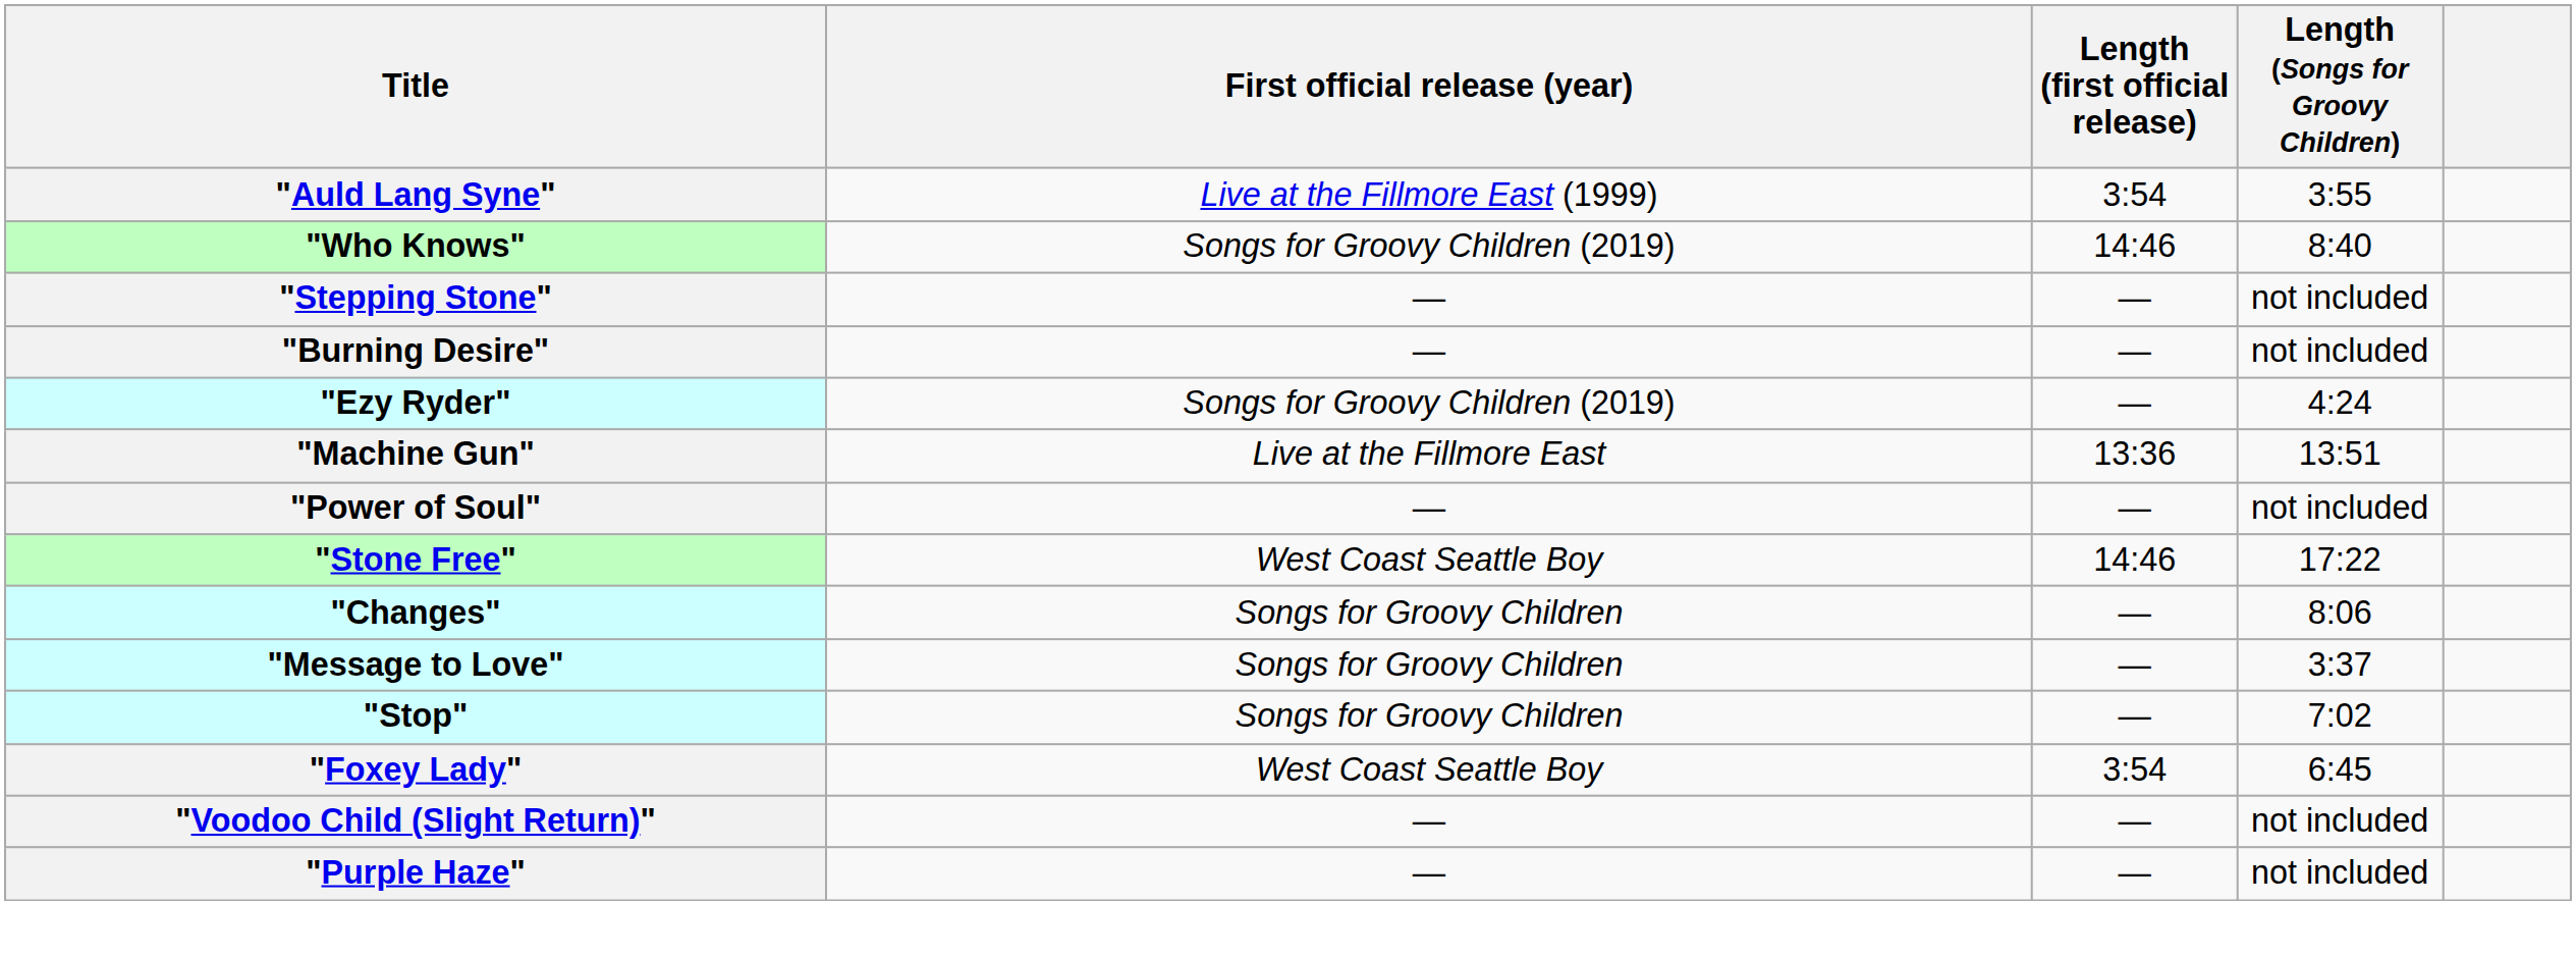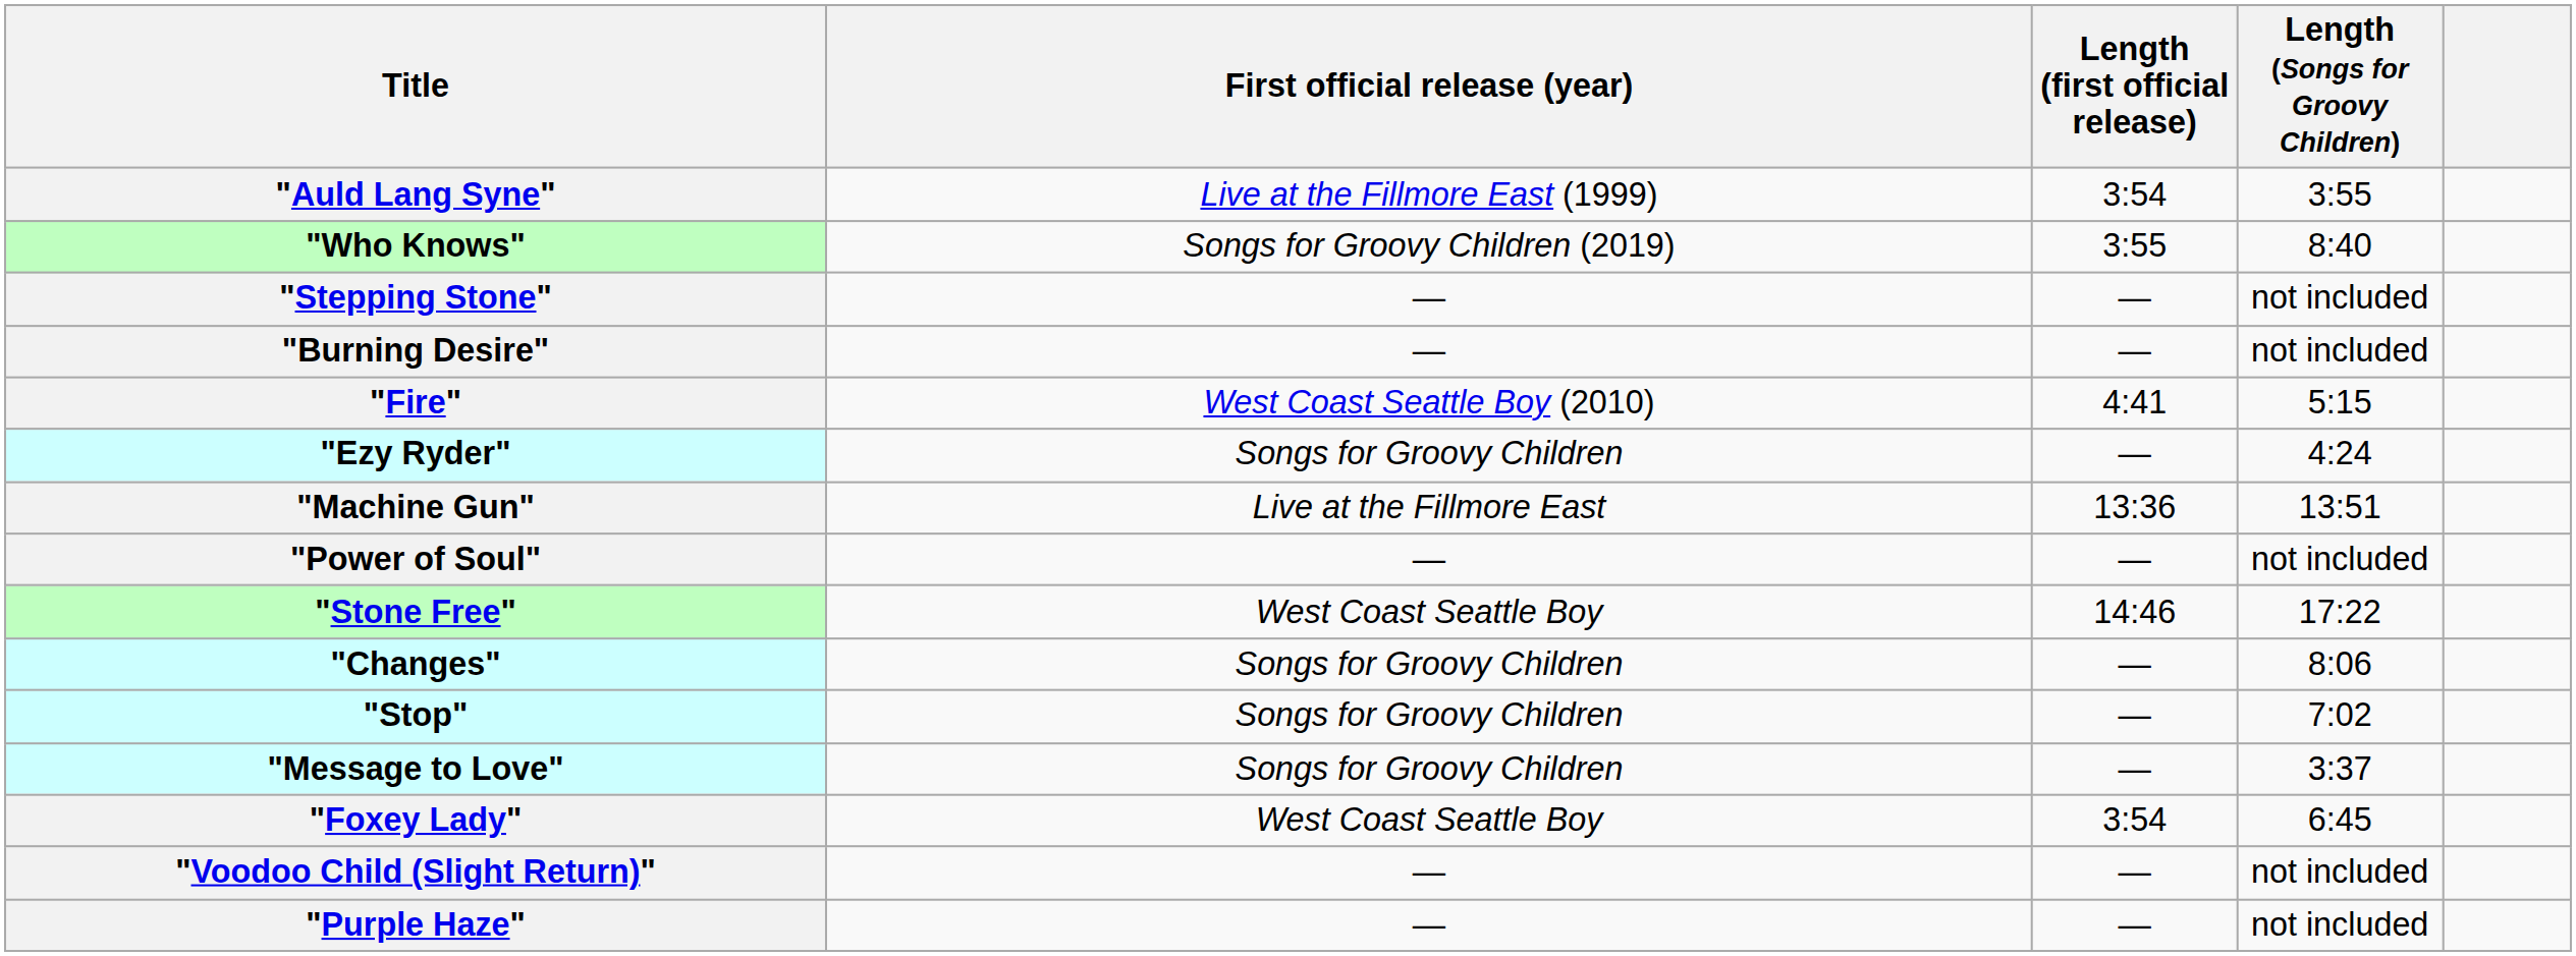 <table class="wikitable sortable plainrowheaders" style="text-align:center;">
 <tr>
 <th scope="col" width=32%>Title</th>
 <th scope="col" width=47%>First official release (year)</th>
 <th scope="col" width=8%>Length<br>(first official release)</th>
 <th scope="col" width=8%>Length<br><small>(<em>Songs for Groovy Children</em>)</small></th>
 <th scope="col"  width=5% class="unsortable"></th>
 </tr>
 <tr>
 <th scope="row">"<a href='#'>Auld Lang Syne</a>"</th>
 <td><em><a href='#'>Live at the Fillmore East</a></em> (1999)</td>
 <td>3:54</td>
 <td>3:55</td>
 <td></td>
 </tr>
 <tr>
 <th scope="row" style="background-color:#BFFFC0">"Who Knows"</th>
 <td><em>Songs for Groovy Children</em> (2019)</td>
-<td>14:46</td>
+<td>3:55</td>
 <td>8:40</td>
 <td></td>
 </tr>
 <tr>
 <th scope="row">"<a href='#'>Stepping Stone</a>"</th>
 <td>—</td>
 <td>—</td>
 <td>not included</td>
 <td></td>
 </tr>
 <tr>
 <th scope="row">"Burning Desire"</th>
 <td>—</td>
 <td>—</td>
 <td>not included</td>
 <td></td>
 </tr>
 <tr>
+<th scope="row">"<a href='#'>Fire</a>"</th>
+<td><em><a href='#'>West Coast Seattle Boy</a></em> (2010)</td>
+<td>4:41</td>
+<td>5:15</td>
+<td></td>
+</tr>
+<tr>
 <th scope="row" style="background-color:#CCFFFF">"Ezy Ryder"</th>
-<td><em>Songs for Groovy Children</em> (2019)</td>
+<td><em>Songs for Groovy Children</em></td>
 <td>—</td>
 <td>4:24</td>
 <td></td>
 </tr>
 <tr>
 <th scope="row">"Machine Gun"</th>
 <td><em>Live at the Fillmore East</em></td>
 <td>13:36</td>
 <td>13:51</td>
 <td></td>
 </tr>
 <tr>
 <th scope="row">"Power of Soul"</th>
 <td>—</td>
 <td>—</td>
 <td>not included</td>
 <td></td>
 </tr>
 <tr>
 <th scope="row" style="background-color:#BFFFC0">"<a href='#'>Stone Free</a>"</th>
 <td><em>West Coast Seattle Boy</em></td>
 <td>14:46</td>
 <td>17:22</td>
 <td></td>
 </tr>
 <tr>
 <th scope="row" style="background-color:#CCFFFF">"Changes"</th>
 <td><em>Songs for Groovy Children</em></td>
 <td>—</td>
 <td>8:06</td>
 <td></td>
 </tr>
 <tr>
+<th scope="row" style="background-color:#CCFFFF">"Stop"</th>
+<td><em>Songs for Groovy Children</em></td>
+<td>—</td>
+<td>7:02</td>
+<td></td>
+</tr>
+<tr>
 <th scope="row" style="background-color:#CCFFFF">"Message to Love"</th>
 <td><em>Songs for Groovy Children</em></td>
 <td>—</td>
 <td>3:37</td>
-<td></td>
-</tr>
-<tr>
-<th scope="row" style="background-color:#CCFFFF">"Stop"</th>
-<td><em>Songs for Groovy Children</em></td>
-<td>—</td>
-<td>7:02</td>
 <td></td>
 </tr>
 <tr>
 <th scope="row">"<a href='#'>Foxey Lady</a>"</th>
 <td><em>West Coast Seattle Boy</em></td>
 <td>3:54</td>
 <td>6:45</td>
 <td></td>
 </tr>
 <tr>
 <th scope="row">"<a href='#'>Voodoo Child (Slight Return)</a>"</th>
 <td>—</td>
 <td>—</td>
 <td>not included</td>
 <td></td>
 </tr>
 <tr>
 <th scope="row">"<a href='#'>Purple Haze</a>"</th>
 <td>—</td>
 <td>—</td>
 <td>not included</td>
 <td></td>
 </tr>
 <tr>
 </tr>
 </table>
